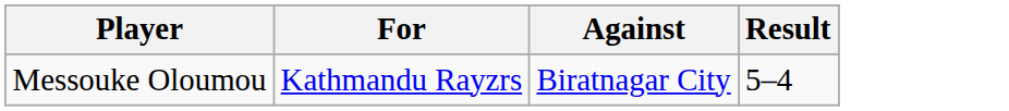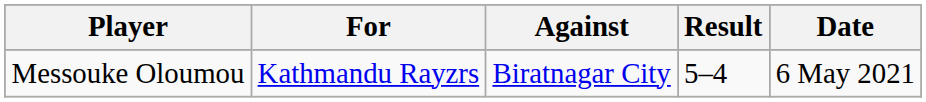 <table class="wikitable">
 <tr>
 <th>Player</th>
 <th>For</th>
 <th>Against</th>
 <th>Result</th>
+<th>Date</th>
 </tr>
 <tr>
 <td> Messouke Oloumou</td>
 <td><a href='#'>Kathmandu Rayzrs</a></td>
 <td><a href='#'>Biratnagar City</a></td>
 <td>5–4</td>
+<td>6 May 2021</td>
 </tr>
 </table>
